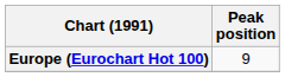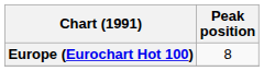 <table class="wikitable sortable plainrowheaders" style="text-align:center">
 <tr>
 <th>Chart (1991)</th>
 <th>Peak<br>position</th>
 </tr>
 <tr>
 <th scope="row">Europe (<a href='#'>Eurochart Hot 100</a>)</th>
-<td>9</td>
+<td>8</td>
 </tr>
 <tr>
 </tr>
 <tr>
 </tr>
 </table>
